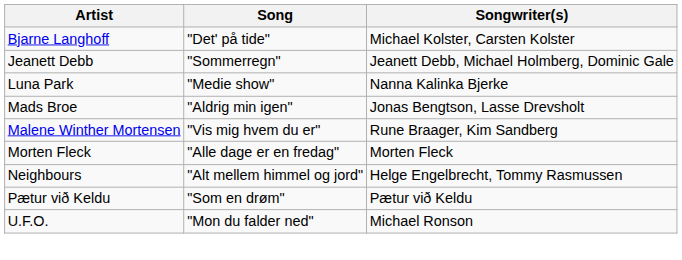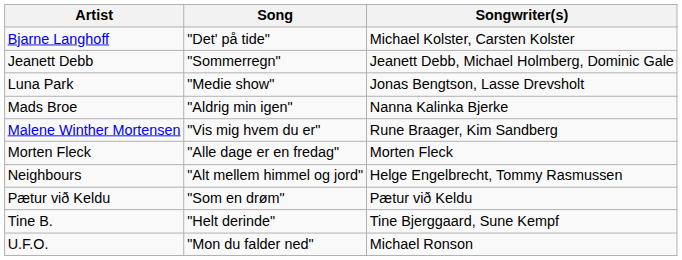 <table class="wikitable" style="margin: 1em auto 1em auto">
 <tr>
 <th>Artist</th>
 <th>Song</th>
 <th>Songwriter(s)</th>
 </tr>
 <tr>
 <td><a href='#'>Bjarne Langhoff</a></td>
 <td>"Det' på tide"</td>
 <td>Michael Kolster, Carsten Kolster</td>
 </tr>
 <tr>
 <td>Jeanett Debb</td>
 <td>"Sommerregn"</td>
 <td>Jeanett Debb, Michael Holmberg, Dominic Gale</td>
 </tr>
 <tr>
 <td>Luna Park</td>
 <td>"Medie show"</td>
-<td>Nanna Kalinka Bjerke</td>
+<td>Jonas Bengtson, Lasse Drevsholt</td>
 </tr>
 <tr>
 <td>Mads Broe</td>
 <td>"Aldrig min igen"</td>
-<td>Jonas Bengtson, Lasse Drevsholt</td>
+<td>Nanna Kalinka Bjerke</td>
 </tr>
 <tr>
 <td><a href='#'>Malene Winther Mortensen</a></td>
 <td>"Vis mig hvem du er"</td>
 <td>Rune Braager, Kim Sandberg</td>
 </tr>
 <tr>
 <td>Morten Fleck</td>
 <td>"Alle dage er en fredag"</td>
 <td>Morten Fleck</td>
 </tr>
 <tr>
 <td>Neighbours</td>
 <td>"Alt mellem himmel og jord"</td>
 <td>Helge Engelbrecht, Tommy Rasmussen</td>
 </tr>
 <tr>
 <td>Pætur við Keldu</td>
 <td>"Som en drøm"</td>
 <td>Pætur við Keldu</td>
 </tr>
 <tr>
+<td>Tine B.</td>
+<td>"Helt derinde"</td>
+<td>Tine Bjerggaard, Sune Kempf</td>
+</tr>
+<tr>
 <td>U.F.O.</td>
 <td>"Mon du falder ned"</td>
 <td>Michael Ronson</td>
 </tr>
 </table>
